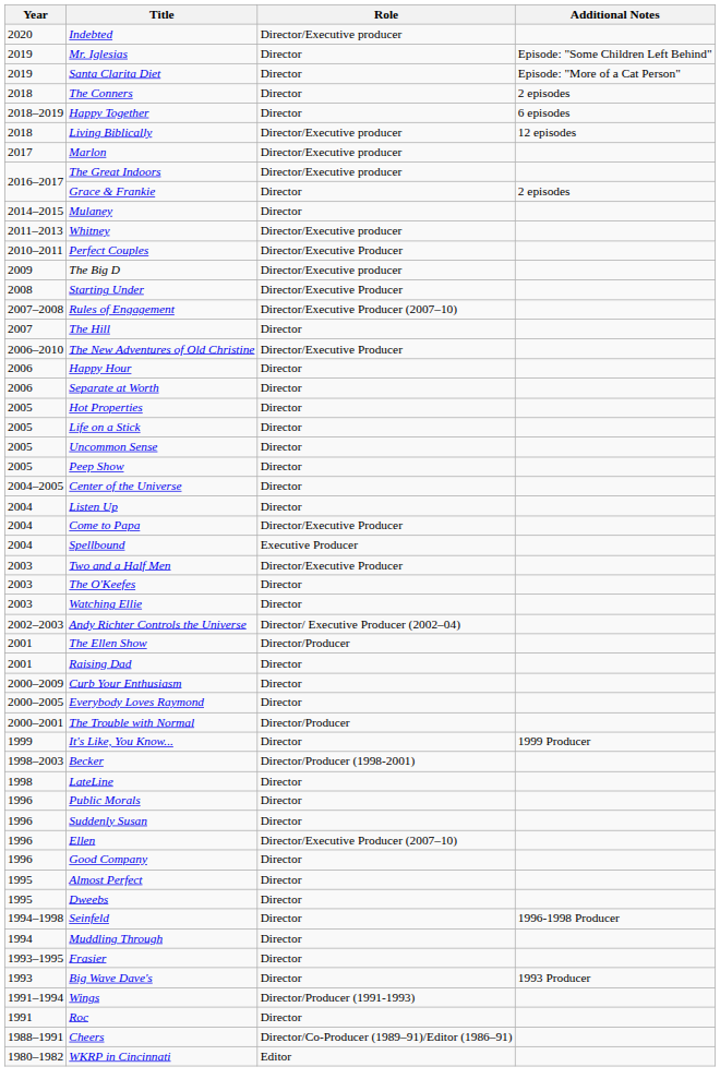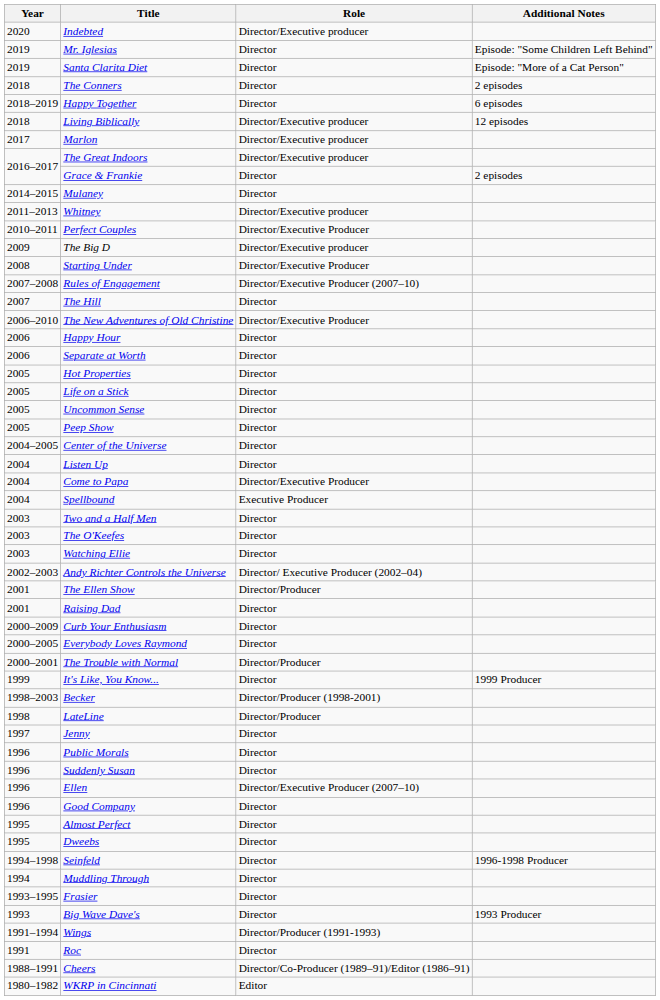 <table class="wikitable sortable">
 <tr>
 <th>Year</th>
 <th>Title</th>
 <th>Role</th>
 <th class="unsortable">Additional Notes</th>
 </tr>
 <tr>
 <td>2020</td>
 <td><em><a href='#'>Indebted</a></em></td>
 <td>Director/Executive producer</td>
 <td></td>
 </tr>
 <tr>
 <td>2019</td>
 <td><em><a href='#'>Mr. Iglesias</a></em></td>
 <td>Director</td>
 <td>Episode: "Some Children Left Behind"</td>
 </tr>
 <tr>
 <td>2019</td>
 <td><em><a href='#'>Santa Clarita Diet</a></em></td>
 <td>Director</td>
 <td>Episode: "More of a Cat Person"</td>
 </tr>
 <tr>
 <td>2018</td>
 <td><em><a href='#'>The Conners</a></em></td>
 <td>Director</td>
 <td>2 episodes</td>
 </tr>
 <tr>
 <td>2018–2019</td>
 <td><em><a href='#'>Happy Together</a></em></td>
 <td>Director</td>
 <td>6 episodes</td>
 </tr>
 <tr>
 <td>2018</td>
 <td><em><a href='#'>Living Biblically</a></em></td>
 <td>Director/Executive producer</td>
 <td>12 episodes</td>
 </tr>
 <tr>
 <td>2017</td>
 <td><em><a href='#'>Marlon</a></em></td>
 <td>Director/Executive producer</td>
 <td></td>
 </tr>
 <tr>
 <td rowspan=2>2016–2017</td>
 <td><em><a href='#'>The Great Indoors</a></em></td>
 <td>Director/Executive producer</td>
 <td></td>
 </tr>
 <tr>
 <td><em><a href='#'>Grace & Frankie</a></em></td>
 <td>Director</td>
 <td>2 episodes</td>
 </tr>
 <tr>
 <td>2014–2015</td>
 <td><em><a href='#'>Mulaney</a></em></td>
 <td>Director</td>
 <td></td>
 </tr>
 <tr>
 <td>2011–2013</td>
 <td><em><a href='#'>Whitney</a></em></td>
 <td>Director/Executive producer</td>
 <td></td>
 </tr>
 <tr>
 <td>2010–2011</td>
 <td><em><a href='#'>Perfect Couples</a></em></td>
 <td>Director/Executive Producer</td>
 <td></td>
 </tr>
 <tr>
 <td>2009</td>
 <td><em>The Big D</em></td>
 <td>Director/Executive producer</td>
 <td></td>
 </tr>
 <tr>
 <td>2008</td>
 <td><em><a href='#'>Starting Under</a></em></td>
 <td>Director/Executive Producer</td>
 <td></td>
 </tr>
 <tr>
 <td>2007–2008</td>
 <td><em><a href='#'>Rules of Engagement</a></em></td>
 <td>Director/Executive Producer (2007–10)</td>
 <td></td>
 </tr>
 <tr>
 <td>2007</td>
 <td><em><a href='#'>The Hill</a></em></td>
 <td>Director</td>
 <td></td>
 </tr>
 <tr>
 <td>2006–2010</td>
 <td><em><a href='#'>The New Adventures of Old Christine</a></em></td>
 <td>Director/Executive Producer</td>
 <td></td>
 </tr>
 <tr>
 <td>2006</td>
 <td><em><a href='#'>Happy Hour</a></em></td>
 <td>Director</td>
 <td></td>
 </tr>
 <tr>
 <td>2006</td>
 <td><em><a href='#'>Separate at Worth</a></em></td>
 <td>Director</td>
 <td></td>
 </tr>
 <tr>
 <td>2005</td>
 <td><em><a href='#'>Hot Properties</a></em></td>
 <td>Director</td>
 <td></td>
 </tr>
 <tr>
 <td>2005</td>
 <td><em><a href='#'>Life on a Stick</a></em></td>
 <td>Director</td>
 <td></td>
 </tr>
 <tr>
 <td>2005</td>
 <td><em><a href='#'>Uncommon Sense</a></em></td>
 <td>Director</td>
 <td></td>
 </tr>
 <tr>
 <td>2005</td>
 <td><em><a href='#'>Peep Show</a></em></td>
 <td>Director</td>
 <td></td>
 </tr>
 <tr>
 <td>2004–2005</td>
 <td><em><a href='#'>Center of the Universe</a></em></td>
 <td>Director</td>
 <td></td>
 </tr>
 <tr>
 <td>2004</td>
 <td><em><a href='#'>Listen Up</a></em></td>
 <td>Director</td>
 <td></td>
 </tr>
 <tr>
 <td>2004</td>
 <td><em><a href='#'>Come to Papa</a></em></td>
 <td>Director/Executive Producer</td>
 <td></td>
 </tr>
 <tr>
 <td>2004</td>
 <td><em><a href='#'>Spellbound</a></em></td>
 <td>Executive Producer</td>
 <td></td>
 </tr>
 <tr>
 <td>2003</td>
 <td><em><a href='#'>Two and a Half Men</a></em></td>
-<td>Director/Executive Producer</td>
+<td>Director</td>
 <td></td>
 </tr>
 <tr>
 <td>2003</td>
 <td><em><a href='#'>The O'Keefes</a></em></td>
 <td>Director</td>
 <td></td>
 </tr>
 <tr>
 <td>2003</td>
 <td><em><a href='#'>Watching Ellie</a></em></td>
 <td>Director</td>
 <td></td>
 </tr>
 <tr>
 <td>2002–2003</td>
 <td><em><a href='#'>Andy Richter Controls the Universe</a></em></td>
 <td>Director/ Executive Producer (2002–04)</td>
 <td></td>
 </tr>
 <tr>
 <td>2001</td>
 <td><em><a href='#'>The Ellen Show</a></em></td>
 <td>Director/Producer</td>
 <td></td>
 </tr>
 <tr>
 <td>2001</td>
 <td><em><a href='#'>Raising Dad</a></em></td>
 <td>Director</td>
 <td></td>
 </tr>
 <tr>
 <td>2000–2009</td>
 <td><em><a href='#'>Curb Your Enthusiasm</a></em></td>
 <td>Director</td>
 <td></td>
 </tr>
 <tr>
 <td>2000–2005</td>
 <td><em><a href='#'>Everybody Loves Raymond</a></em></td>
 <td>Director</td>
 <td></td>
 </tr>
 <tr>
 <td>2000–2001</td>
 <td><em><a href='#'>The Trouble with Normal</a></em></td>
 <td>Director/Producer</td>
 <td></td>
 </tr>
 <tr>
 <td>1999</td>
 <td><em><a href='#'>It's Like, You Know...</a></em></td>
 <td>Director</td>
 <td>1999 Producer</td>
 </tr>
 <tr>
 <td>1998–2003</td>
 <td><em><a href='#'>Becker</a></em></td>
 <td>Director/Producer (1998-2001)</td>
 <td></td>
 </tr>
 <tr>
 <td>1998</td>
 <td><em><a href='#'>LateLine</a></em></td>
+<td>Director/Producer</td>
+<td></td>
+</tr>
+<tr>
+<td>1997</td>
+<td><em><a href='#'>Jenny</a></em></td>
 <td>Director</td>
 <td></td>
 </tr>
 <tr>
 <td>1996</td>
 <td><em><a href='#'>Public Morals</a></em></td>
 <td>Director</td>
 <td></td>
 </tr>
 <tr>
 <td>1996</td>
 <td><em><a href='#'>Suddenly Susan</a></em></td>
 <td>Director</td>
 <td></td>
 </tr>
 <tr>
 <td>1996</td>
 <td><em><a href='#'>Ellen</a></em></td>
 <td>Director/Executive Producer (2007–10)</td>
 <td></td>
 </tr>
 <tr>
 <td>1996</td>
 <td><em><a href='#'>Good Company</a></em></td>
 <td>Director</td>
 <td></td>
 </tr>
 <tr>
 <td>1995</td>
 <td><em><a href='#'>Almost Perfect</a></em></td>
 <td>Director</td>
 <td></td>
 </tr>
 <tr>
 <td>1995</td>
 <td><em><a href='#'>Dweebs</a></em></td>
 <td>Director</td>
 <td></td>
 </tr>
 <tr>
 <td>1994–1998</td>
 <td><em><a href='#'>Seinfeld</a></em></td>
 <td>Director</td>
 <td>1996-1998 Producer</td>
 </tr>
 <tr>
 <td>1994</td>
 <td><em><a href='#'>Muddling Through</a></em></td>
 <td>Director</td>
 <td></td>
 </tr>
 <tr>
 <td>1993–1995</td>
 <td><em><a href='#'>Frasier</a></em></td>
 <td>Director</td>
 <td></td>
 </tr>
 <tr>
 <td>1993</td>
 <td><em><a href='#'>Big Wave Dave's</a></em></td>
 <td>Director</td>
 <td>1993 Producer</td>
 </tr>
 <tr>
 <td>1991–1994</td>
 <td><em><a href='#'>Wings</a></em></td>
 <td>Director/Producer (1991-1993)</td>
 <td></td>
 </tr>
 <tr>
 <td>1991</td>
 <td><em><a href='#'>Roc</a></em></td>
 <td>Director</td>
 <td></td>
 </tr>
 <tr>
 <td>1988–1991</td>
 <td><em><a href='#'>Cheers</a></em></td>
 <td>Director/Co-Producer (1989–91)/Editor (1986–91)</td>
 <td></td>
 </tr>
 <tr>
 <td>1980–1982</td>
 <td><em><a href='#'>WKRP in Cincinnati</a></em></td>
 <td>Editor</td>
 <td></td>
 </tr>
 </table>
